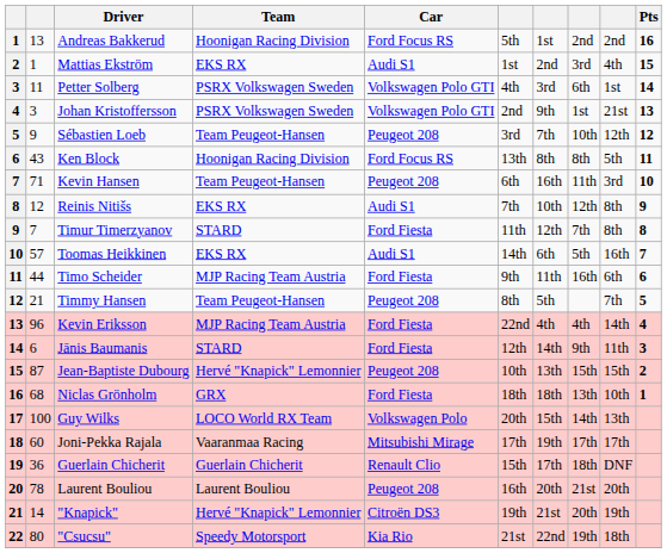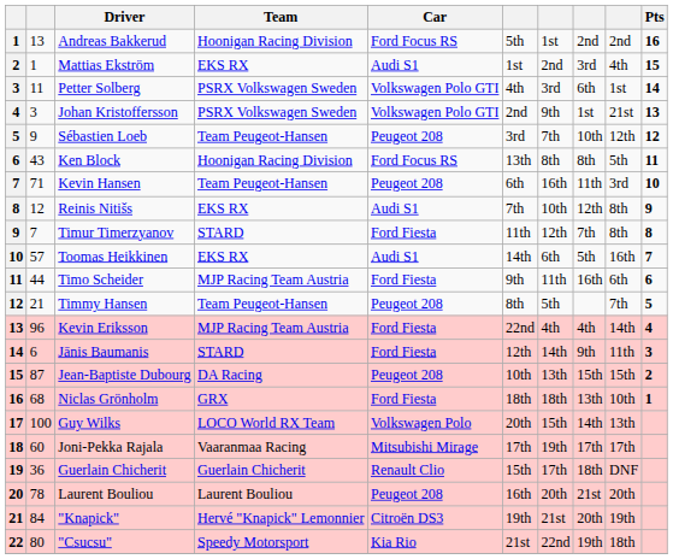 <table class=wikitable style="font-size:95%">
 <tr>
 <th></th>
 <th></th>
 <th>Driver</th>
 <th>Team</th>
 <th>Car</th>
 <th></th>
 <th></th>
 <th></th>
 <th></th>
 <th>Pts</th>
 </tr>
 <tr>
 <th>1</th>
 <td>13</td>
 <td> <a href='#'>Andreas Bakkerud</a></td>
 <td><a href='#'>Hoonigan Racing Division</a></td>
 <td><a href='#'>Ford Focus RS</a></td>
 <td>5th</td>
 <td>1st</td>
 <td>2nd</td>
 <td>2nd</td>
 <td><strong>16</strong></td>
 </tr>
 <tr>
 <th>2</th>
 <td>1</td>
 <td> <a href='#'>Mattias Ekström</a></td>
 <td><a href='#'>EKS RX</a></td>
 <td><a href='#'>Audi S1</a></td>
 <td>1st</td>
 <td>2nd</td>
 <td>3rd</td>
 <td>4th</td>
 <td><strong>15</strong></td>
 </tr>
 <tr>
 <th>3</th>
 <td>11</td>
 <td> <a href='#'>Petter Solberg</a></td>
 <td><a href='#'>PSRX Volkswagen Sweden</a></td>
 <td><a href='#'>Volkswagen Polo GTI</a></td>
 <td>4th</td>
 <td>3rd</td>
 <td>6th</td>
 <td>1st</td>
 <td><strong>14</strong></td>
 </tr>
 <tr>
 <th>4</th>
 <td>3</td>
 <td> <a href='#'>Johan Kristoffersson</a></td>
 <td><a href='#'>PSRX Volkswagen Sweden</a></td>
 <td><a href='#'>Volkswagen Polo GTI</a></td>
 <td>2nd</td>
 <td>9th</td>
 <td>1st</td>
 <td>21st</td>
 <td><strong>13</strong></td>
 </tr>
 <tr>
 <th>5</th>
 <td>9</td>
 <td> <a href='#'>Sébastien Loeb</a></td>
 <td><a href='#'>Team Peugeot-Hansen</a></td>
 <td><a href='#'>Peugeot 208</a></td>
 <td>3rd</td>
 <td>7th</td>
 <td>10th</td>
 <td>12th</td>
 <td><strong>12</strong></td>
 </tr>
 <tr>
 <th>6</th>
 <td>43</td>
 <td> <a href='#'>Ken Block</a></td>
 <td><a href='#'>Hoonigan Racing Division</a></td>
 <td><a href='#'>Ford Focus RS</a></td>
 <td>13th</td>
 <td>8th</td>
 <td>8th</td>
 <td>5th</td>
 <td><strong>11</strong></td>
 </tr>
 <tr>
 <th>7</th>
 <td>71</td>
 <td> <a href='#'>Kevin Hansen</a></td>
 <td><a href='#'>Team Peugeot-Hansen</a></td>
 <td><a href='#'>Peugeot 208</a></td>
 <td>6th</td>
 <td>16th</td>
 <td>11th</td>
 <td>3rd</td>
 <td><strong>10</strong></td>
 </tr>
 <tr>
 <th>8</th>
 <td>12</td>
 <td> <a href='#'>Reinis Nitišs</a></td>
 <td><a href='#'>EKS RX</a></td>
 <td><a href='#'>Audi S1</a></td>
 <td>7th</td>
 <td>10th</td>
 <td>12th</td>
 <td>8th</td>
 <td><strong>9</strong></td>
 </tr>
 <tr>
 <th>9</th>
 <td>7</td>
 <td> <a href='#'>Timur Timerzyanov</a></td>
 <td><a href='#'>STARD</a></td>
 <td><a href='#'>Ford Fiesta</a></td>
 <td>11th</td>
 <td>12th</td>
 <td>7th</td>
 <td>8th</td>
 <td><strong>8</strong></td>
 </tr>
 <tr>
 <th>10</th>
 <td>57</td>
 <td> <a href='#'>Toomas Heikkinen</a></td>
 <td><a href='#'>EKS RX</a></td>
 <td><a href='#'>Audi S1</a></td>
 <td>14th</td>
 <td>6th</td>
 <td>5th</td>
 <td>16th</td>
 <td><strong>7</strong></td>
 </tr>
 <tr>
 <th>11</th>
 <td>44</td>
 <td> <a href='#'>Timo Scheider</a></td>
 <td><a href='#'>MJP Racing Team Austria</a></td>
 <td><a href='#'>Ford Fiesta</a></td>
 <td>9th</td>
 <td>11th</td>
 <td>16th</td>
 <td>6th</td>
 <td><strong>6</strong></td>
 </tr>
 <tr>
 <th>12</th>
 <td>21</td>
 <td> <a href='#'>Timmy Hansen</a></td>
 <td><a href='#'>Team Peugeot-Hansen</a></td>
 <td><a href='#'>Peugeot 208</a></td>
 <td>8th</td>
 <td>5th</td>
 <td></td>
 <td>7th</td>
 <td><strong>5</strong></td>
 </tr>
 <tr>
 <th style="background:#ffcccc;">13</th>
 <td style="background:#ffcccc;">96</td>
 <td style="background:#ffcccc;"> <a href='#'>Kevin Eriksson</a></td>
 <td style="background:#ffcccc;"><a href='#'>MJP Racing Team Austria</a></td>
 <td style="background:#ffcccc;"><a href='#'>Ford Fiesta</a></td>
 <td style="background:#ffcccc;">22nd</td>
 <td style="background:#ffcccc;">4th</td>
 <td style="background:#ffcccc;">4th</td>
 <td style="background:#ffcccc;">14th</td>
 <td style="background:#ffcccc;"><strong>4</strong></td>
 </tr>
 <tr>
 <th style="background:#ffcccc;">14</th>
 <td style="background:#ffcccc;">6</td>
 <td style="background:#ffcccc;"> <a href='#'>Jānis Baumanis</a></td>
 <td style="background:#ffcccc;"><a href='#'>STARD</a></td>
 <td style="background:#ffcccc;"><a href='#'>Ford Fiesta</a></td>
 <td style="background:#ffcccc;">12th</td>
 <td style="background:#ffcccc;">14th</td>
 <td style="background:#ffcccc;">9th</td>
 <td style="background:#ffcccc;">11th</td>
 <td style="background:#ffcccc;"><strong>3</strong></td>
 </tr>
 <tr>
 <th style="background:#ffcccc;">15</th>
 <td style="background:#ffcccc;">87</td>
 <td style="background:#ffcccc;"> <a href='#'>Jean-Baptiste Dubourg</a></td>
-<td style="background:#ffcccc;"><a href='#'>Hervé "Knapick" Lemonnier</a></td>
+<td style="background:#ffcccc;"><a href='#'>DA Racing</a></td>
 <td style="background:#ffcccc;"><a href='#'>Peugeot 208</a></td>
 <td style="background:#ffcccc;">10th</td>
 <td style="background:#ffcccc;">13th</td>
 <td style="background:#ffcccc;">15th</td>
 <td style="background:#ffcccc;">15th</td>
 <td style="background:#ffcccc;"><strong>2</strong></td>
 </tr>
 <tr>
 <th style="background:#ffcccc;">16</th>
 <td style="background:#ffcccc;">68</td>
 <td style="background:#ffcccc;"> <a href='#'>Niclas Grönholm</a></td>
 <td style="background:#ffcccc;"><a href='#'>GRX</a></td>
 <td style="background:#ffcccc;"><a href='#'>Ford Fiesta</a></td>
 <td style="background:#ffcccc;">18th</td>
 <td style="background:#ffcccc;">18th</td>
 <td style="background:#ffcccc;">13th</td>
 <td style="background:#ffcccc;">10th</td>
 <td style="background:#ffcccc;"><strong>1</strong></td>
 </tr>
 <tr>
 <th style="background:#ffcccc;">17</th>
 <td style="background:#ffcccc;">100</td>
 <td style="background:#ffcccc;"> <a href='#'>Guy Wilks</a></td>
 <td style="background:#ffcccc;"><a href='#'>LOCO World RX Team</a></td>
 <td style="background:#ffcccc;"><a href='#'>Volkswagen Polo</a></td>
 <td style="background:#ffcccc;">20th</td>
 <td style="background:#ffcccc;">15th</td>
 <td style="background:#ffcccc;">14th</td>
 <td style="background:#ffcccc;">13th</td>
 <td style="background:#ffcccc;"></td>
 </tr>
 <tr>
 <th style="background:#ffcccc;">18</th>
 <td style="background:#ffcccc;">60</td>
 <td style="background:#ffcccc;"> Joni-Pekka Rajala</td>
 <td style="background:#ffcccc;">Vaaranmaa Racing</td>
 <td style="background:#ffcccc;"><a href='#'>Mitsubishi Mirage</a></td>
 <td style="background:#ffcccc;">17th</td>
 <td style="background:#ffcccc;">19th</td>
 <td style="background:#ffcccc;">17th</td>
 <td style="background:#ffcccc;">17th</td>
 <td style="background:#ffcccc;"></td>
 </tr>
 <tr>
 <th style="background:#ffcccc;">19</th>
 <td style="background:#ffcccc;">36</td>
 <td style="background:#ffcccc;"> <a href='#'>Guerlain Chicherit</a></td>
 <td style="background:#ffcccc;"><a href='#'>Guerlain Chicherit</a></td>
 <td style="background:#ffcccc;"><a href='#'>Renault Clio</a></td>
 <td style="background:#ffcccc;">15th</td>
 <td style="background:#ffcccc;">17th</td>
 <td style="background:#ffcccc;">18th</td>
 <td style="background:#ffcccc;">DNF</td>
 <td style="background:#ffcccc;"></td>
 </tr>
 <tr>
 <th style="background:#ffcccc;">20</th>
 <td style="background:#ffcccc;">78</td>
 <td style="background:#ffcccc;"> Laurent Bouliou</td>
 <td style="background:#ffcccc;">Laurent Bouliou</td>
 <td style="background:#ffcccc;"><a href='#'>Peugeot 208</a></td>
 <td style="background:#ffcccc;">16th</td>
 <td style="background:#ffcccc;">20th</td>
 <td style="background:#ffcccc;">21st</td>
 <td style="background:#ffcccc;">20th</td>
 <td style="background:#ffcccc;"></td>
 </tr>
 <tr>
 <th style="background:#ffcccc;">21</th>
-<td style="background:#ffcccc;">14</td>
+<td style="background:#ffcccc;">84</td>
 <td style="background:#ffcccc;"> <a href='#'>"Knapick"</a></td>
 <td style="background:#ffcccc;"><a href='#'>Hervé "Knapick" Lemonnier</a></td>
 <td style="background:#ffcccc;"><a href='#'>Citroën DS3</a></td>
 <td style="background:#ffcccc;">19th</td>
 <td style="background:#ffcccc;">21st</td>
 <td style="background:#ffcccc;">20th</td>
 <td style="background:#ffcccc;">19th</td>
 <td style="background:#ffcccc;"></td>
 </tr>
 <tr>
 <th style="background:#ffcccc;">22</th>
 <td style="background:#ffcccc;">80</td>
 <td style="background:#ffcccc;"> <a href='#'>"Csucsu"</a></td>
 <td style="background:#ffcccc;"><a href='#'>Speedy Motorsport</a></td>
 <td style="background:#ffcccc;"><a href='#'>Kia Rio</a></td>
 <td style="background:#ffcccc;">21st</td>
 <td style="background:#ffcccc;">22nd</td>
 <td style="background:#ffcccc;">19th</td>
 <td style="background:#ffcccc;">18th</td>
 <td style="background:#ffcccc;"></td>
 </tr>
 <tr>
 </tr>
 </table>
